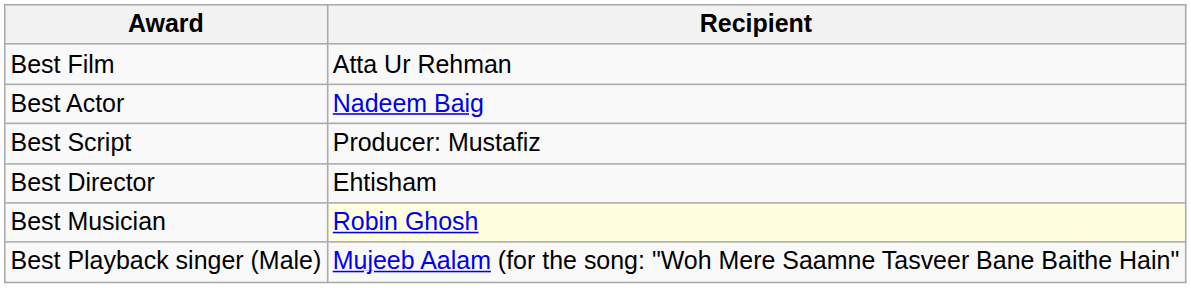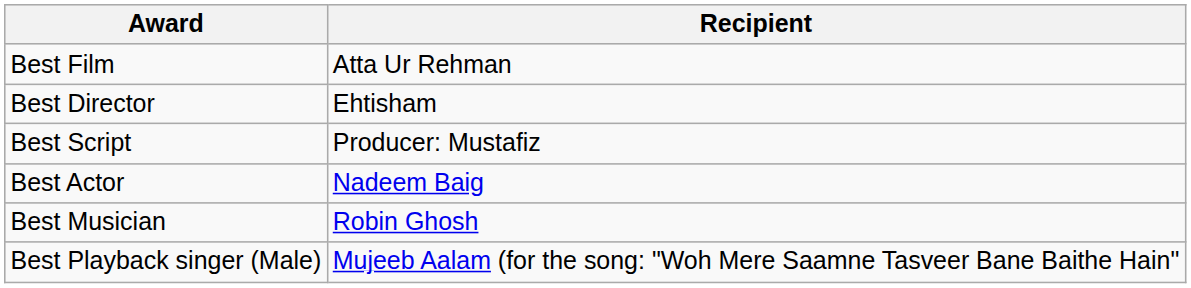 <table class="wikitable">
 <tr>
 <th>Award</th>
 <th>Recipient</th>
 </tr>
 <tr>
 <td>Best Film</td>
 <td>Atta Ur Rehman</td>
 </tr>
 <tr>
-<td>Best Actor</td>
-<td><a href='#'>Nadeem Baig</a></td>
+<td>Best Director</td>
+<td>Ehtisham</td>
 </tr>
 <tr>
 <td>Best Script</td>
 <td>Producer: Mustafiz</td>
 </tr>
 <tr>
-<td>Best Director</td>
-<td>Ehtisham</td>
+<td>Best Actor</td>
+<td><a href='#'>Nadeem Baig</a></td>
 </tr>
 <tr>
 <td>Best Musician</td>
-<td style="background: lightyellow;"><a href='#'>Robin Ghosh</a></td>
+<td><a href='#'>Robin Ghosh</a></td>
 </tr>
 <tr>
 <td>Best Playback singer (Male)</td>
 <td><a href='#'>Mujeeb Aalam</a> (for the song: "Woh Mere Saamne Tasveer Bane Baithe Hain"</td>
 </tr>
 </table>
